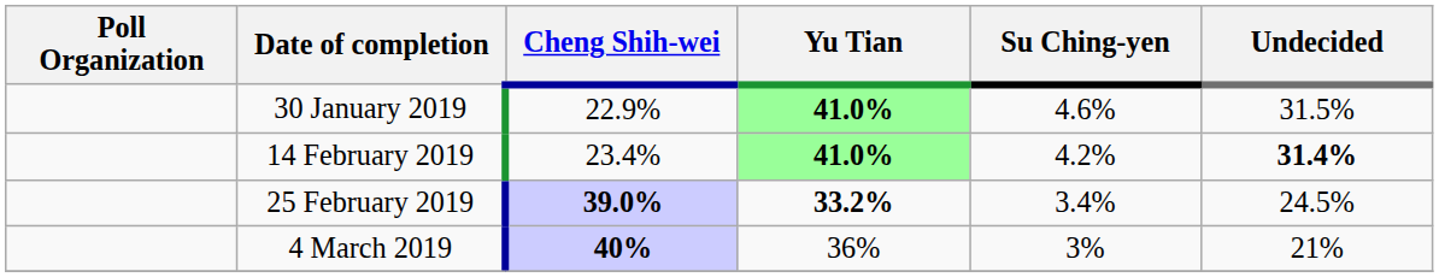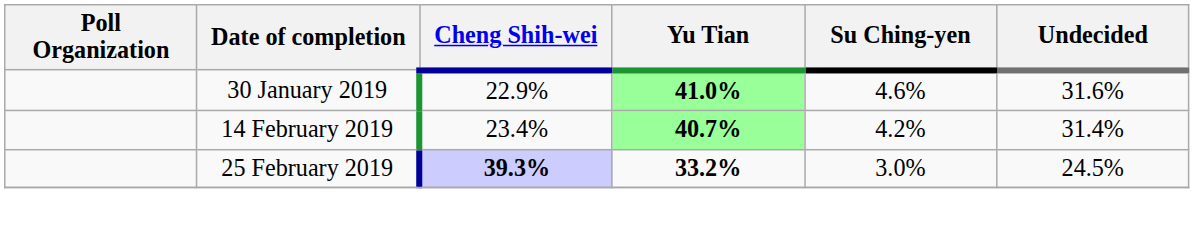 <table class=wikitable style="text-align:center">
 <tr>
 <th style="width:120px;">Poll Organization</th>
 <th style="width:140px;">Date of completion</th>
 <th style="width:120px; border-bottom:4px solid #000099;"> <a href='#'>Cheng Shih-wei</a></th>
 <th style="width:120px; border-bottom:4px solid #1B9431;">Yu Tian</th>
 <th style="width:120px; border-bottom:4px solid #000000;"> Su Ching-yen</th>
 <th style="width:120px; border-bottom:4px solid #707070;"> Undecided</th>
 </tr>
 <tr>
 <td></td>
 <td>30 January 2019</td>
 <td style="border-left:4px solid #1B9431;">22.9%</td>
 <td style="background-color:#99FF99;"><strong>41.0%</strong></td>
 <td>4.6%</td>
-<td>31.5%</td>
+<td>31.6%</td>
 </tr>
 <tr>
 <td></td>
 <td>14 February 2019</td>
 <td style="border-left:4px solid #1B9431;">23.4%</td>
-<td style="background-color:#99FF99;"><strong>41.0%</strong></td>
+<td style="background-color:#99FF99;"><strong>40.7%</strong></td>
 <td>4.2%</td>
-<td><strong>31.4%</strong></td>
+<td>31.4%</td>
 </tr>
 <tr>
 <td></td>
 <td>25 February 2019</td>
-<td style="border-left:4px solid #000099; background-color:#CCCCFF;"><strong>39.0%</strong></td>
+<td style="border-left:4px solid #000099; background-color:#CCCCFF;"><strong>39.3%</strong></td>
 <td><strong>33.2%</strong></td>
-<td>3.4%</td>
+<td>3.0%</td>
 <td>24.5%</td>
-</tr>
-<tr>
-<td></td>
-<td>4 March 2019</td>
-<td style="border-left:4px solid #000099; background-color:#CCCCFF;"><strong>40%</strong></td>
-<td>36%</td>
-<td>3%</td>
-<td>21%</td>
 </tr>
 <tr>
 </tr>
 </table>
